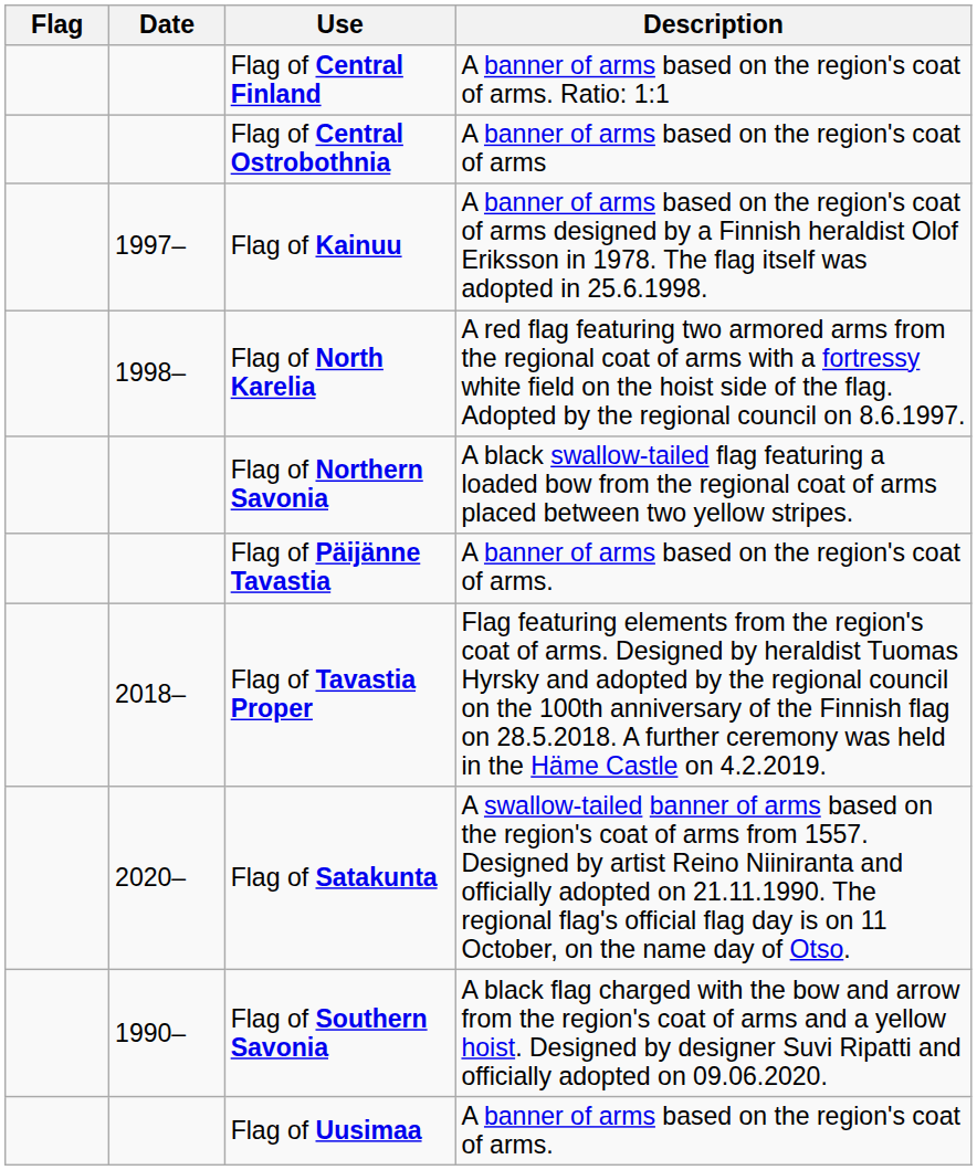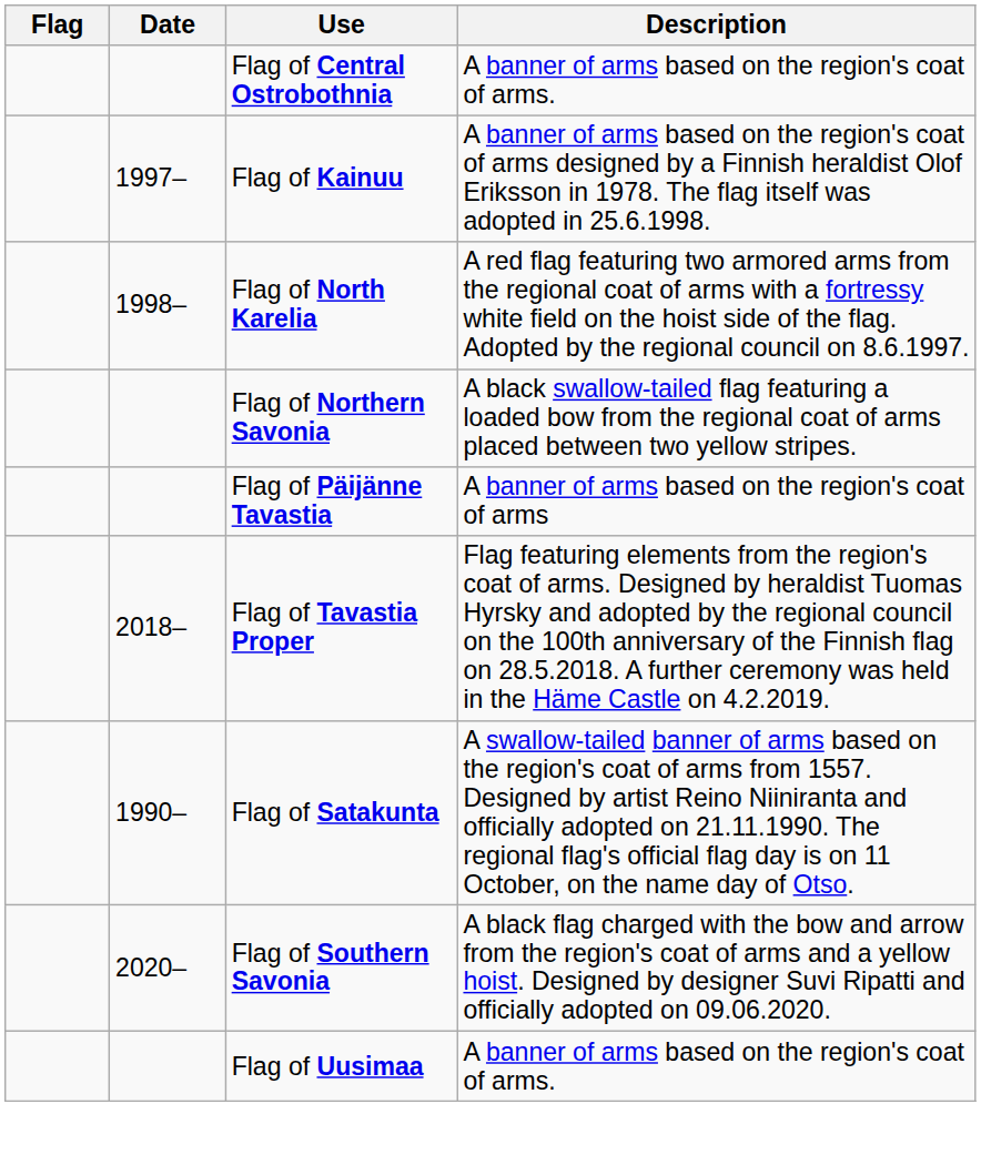 <table class="wikitable sortable">
 <tr>
 <th style="width:100px;">Flag</th>
 <th style="width:100px;">Date</th>
 <th style="width:200px;">Use</th>
 <th style="width:700px;">Description</th>
 </tr>
 <tr>
 <td></td>
 <td></td>
-<td>Flag of <strong><a href='#'>Central Finland</a></strong></td>
-<td>A <a href='#'>banner of arms</a> based on the region's coat of arms. Ratio: 1:1</td>
-</tr>
-<tr>
-<td></td>
-<td></td>
 <td>Flag of <strong><a href='#'>Central Ostrobothnia</a></strong></td>
-<td>A <a href='#'>banner of arms</a> based on the region's coat of arms</td>
+<td>A <a href='#'>banner of arms</a> based on the region's coat of arms.</td>
 </tr>
 <tr>
 <td></td>
 <td>1997–</td>
 <td>Flag of <strong><a href='#'>Kainuu</a></strong></td>
 <td>A <a href='#'>banner of arms</a> based on the region's coat of arms designed by a Finnish heraldist Olof Eriksson in 1978. The flag itself was adopted in 25.6.1998.</td>
 </tr>
 <tr>
 <td></td>
 <td>1998–</td>
 <td>Flag of <strong><a href='#'>North Karelia</a></strong></td>
 <td>A red flag featuring two armored arms from the regional coat of arms with a <a href='#'>fortressy</a> white field on the hoist side of the flag. Adopted by the regional council on 8.6.1997.</td>
 </tr>
 <tr>
 <td></td>
 <td></td>
 <td>Flag of <strong><a href='#'>Northern Savonia</a></strong></td>
 <td>A black <a href='#'>swallow-tailed</a> flag featuring a loaded bow from the regional coat of arms placed between two yellow stripes.</td>
 </tr>
 <tr>
 <td></td>
 <td></td>
 <td>Flag of <strong><a href='#'>Päijänne Tavastia</a></strong></td>
-<td>A <a href='#'>banner of arms</a> based on the region's coat of arms.</td>
+<td>A <a href='#'>banner of arms</a> based on the region's coat of arms</td>
 </tr>
 <tr>
 <td></td>
 <td>2018–</td>
 <td>Flag of <strong><a href='#'>Tavastia Proper</a></strong></td>
 <td>Flag featuring elements from the region's coat of arms. Designed by heraldist Tuomas Hyrsky and adopted by the regional council on the 100th anniversary of the Finnish flag on 28.5.2018. A further ceremony was held in the <a href='#'>Häme Castle</a> on 4.2.2019.</td>
 </tr>
 <tr>
 <td></td>
-<td>2020–</td>
+<td>1990–</td>
 <td>Flag of <strong><a href='#'>Satakunta</a></strong></td>
 <td>A <a href='#'>swallow-tailed</a> <a href='#'>banner of arms</a> based on the region's coat of arms from 1557. Designed by artist Reino Niiniranta and officially adopted on 21.11.1990. The regional flag's official flag day is on 11 October, on the name day of <a href='#'>Otso</a>.</td>
 </tr>
 <tr>
 <td></td>
-<td>1990–</td>
+<td>2020–</td>
 <td>Flag of <strong><a href='#'>Southern Savonia</a></strong></td>
 <td>A black flag charged with the bow and arrow from the region's coat of arms and a yellow <a href='#'>hoist</a>. Designed by designer Suvi Ripatti and officially adopted on 09.06.2020.</td>
 </tr>
 <tr>
 <td></td>
 <td></td>
 <td>Flag of <strong><a href='#'>Uusimaa</a></strong></td>
 <td>A <a href='#'>banner of arms</a> based on the region's coat of arms.</td>
 </tr>
 <tr>
 </tr>
 </table>
